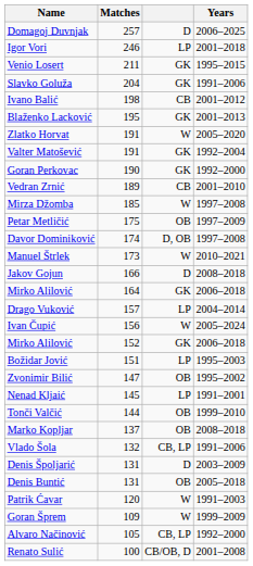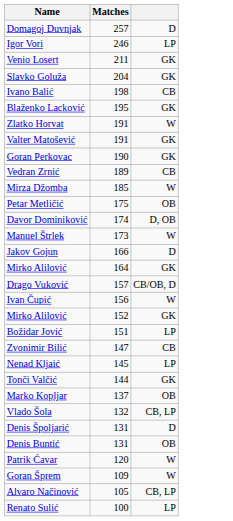 <table class="wikitable sortable static-row-numbers" style="text-align:right;">
 <tr>
 <th>Name</th>
 <th>Matches</th>
 <th></th>
-<th>Years</th>
 </tr>
 <tr>
 <td style=text-align:left><a href='#'>Domagoj Duvnjak</a></td>
 <td>257</td>
 <td>D</td>
-<td>2006–2025</td>
 </tr>
 <tr>
 <td style=text-align:left><a href='#'>Igor Vori</a></td>
 <td>246</td>
 <td>LP</td>
-<td>2001–2018</td>
 </tr>
 <tr>
 <td style=text-align:left><a href='#'>Venio Losert</a></td>
 <td>211</td>
 <td>GK</td>
-<td>1995–2015</td>
 </tr>
 <tr>
 <td style=text-align:left><a href='#'>Slavko Goluža</a></td>
 <td>204</td>
 <td>GK</td>
-<td>1991–2006</td>
 </tr>
 <tr>
 <td style=text-align:left><a href='#'>Ivano Balić</a></td>
 <td>198</td>
 <td>CB</td>
-<td>2001–2012</td>
 </tr>
 <tr>
 <td style=text-align:left><a href='#'>Blaženko Lacković</a></td>
 <td>195</td>
 <td>GK</td>
-<td>2001–2013</td>
 </tr>
 <tr>
 <td style=text-align:left><a href='#'>Zlatko Horvat</a></td>
 <td>191</td>
 <td>W</td>
-<td>2005–2020</td>
 </tr>
 <tr>
 <td style=text-align:left><a href='#'>Valter Matošević</a></td>
 <td>191</td>
 <td>GK</td>
-<td>1992–2004</td>
 </tr>
 <tr>
 <td style=text-align:left><a href='#'>Goran Perkovac</a></td>
 <td>190</td>
 <td>GK</td>
-<td>1992–2000</td>
 </tr>
 <tr>
 <td style=text-align:left><a href='#'>Vedran Zrnić</a></td>
 <td>189</td>
 <td>CB</td>
-<td>2001–2010</td>
 </tr>
 <tr>
 <td style=text-align:left><a href='#'>Mirza Džomba</a></td>
 <td>185</td>
 <td>W</td>
-<td>1997–2008</td>
 </tr>
 <tr>
 <td style=text-align:left><a href='#'>Petar Metličić</a></td>
 <td>175</td>
 <td>OB</td>
-<td>1997–2009</td>
 </tr>
 <tr>
 <td style=text-align:left><a href='#'>Davor Dominiković</a></td>
 <td>174</td>
 <td>D, OB</td>
-<td>1997–2008</td>
 </tr>
 <tr>
 <td style=text-align:left><a href='#'>Manuel Štrlek</a></td>
 <td>173</td>
 <td>W</td>
-<td>2010–2021</td>
 </tr>
 <tr>
 <td style=text-align:left><a href='#'>Jakov Gojun</a></td>
 <td>166</td>
 <td>D</td>
-<td>2008–2018</td>
 </tr>
 <tr>
 <td style=text-align:left><a href='#'>Mirko Alilović</a></td>
 <td>164</td>
 <td>GK</td>
-<td>2006–2018</td>
 </tr>
 <tr>
 <td style=text-align:left><a href='#'>Drago Vuković</a></td>
 <td>157</td>
-<td>LP</td>
-<td>2004–2014</td>
+<td>CB/OB, D</td>
 </tr>
 <tr>
 <td style=text-align:left><a href='#'>Ivan Čupić</a></td>
 <td>156</td>
 <td>W</td>
-<td>2005–2024</td>
 </tr>
 <tr>
 <td style=text-align:left><a href='#'>Mirko Alilović</a></td>
 <td>152</td>
 <td>GK</td>
-<td>2006–2018</td>
 </tr>
 <tr>
 <td style=text-align:left><a href='#'>Božidar Jović</a></td>
 <td>151</td>
 <td>LP</td>
-<td>1995–2003</td>
 </tr>
 <tr>
 <td style=text-align:left><a href='#'>Zvonimir Bilić</a></td>
 <td>147</td>
-<td>OB</td>
-<td>1995–2002</td>
+<td>CB</td>
 </tr>
 <tr>
 <td style=text-align:left><a href='#'>Nenad Kljaić</a></td>
 <td>145</td>
 <td>LP</td>
-<td>1991–2001</td>
 </tr>
 <tr>
 <td style=text-align:left><a href='#'>Tonči Valčić</a></td>
 <td>144</td>
-<td>OB</td>
-<td>1999–2010</td>
+<td>GK</td>
 </tr>
 <tr>
 <td style=text-align:left><a href='#'>Marko Kopljar</a></td>
 <td>137</td>
 <td>OB</td>
-<td>2008–2018</td>
 </tr>
 <tr>
 <td style=text-align:left><a href='#'>Vlado Šola</a></td>
 <td>132</td>
 <td>CB, LP</td>
-<td>1991–2006</td>
 </tr>
 <tr>
 <td style=text-align:left><a href='#'>Denis Špoljarić</a></td>
 <td>131</td>
 <td>D</td>
-<td>2003–2009</td>
 </tr>
 <tr>
 <td style=text-align:left><a href='#'>Denis Buntić</a></td>
 <td>131</td>
 <td>OB</td>
-<td>2005–2018</td>
 </tr>
 <tr>
 <td style=text-align:left><a href='#'>Patrik Ćavar</a></td>
 <td>120</td>
 <td>W</td>
-<td>1991–2003</td>
 </tr>
 <tr>
 <td style=text-align:left><a href='#'>Goran Šprem</a></td>
 <td>109</td>
 <td>W</td>
-<td>1999–2009</td>
 </tr>
 <tr>
 <td style=text-align:left><a href='#'>Alvaro Načinović</a></td>
 <td>105</td>
 <td>CB, LP</td>
-<td>1992–2000</td>
 </tr>
 <tr>
 <td style=text-align:left><a href='#'>Renato Sulić</a></td>
 <td>100</td>
-<td>CB/OB, D</td>
-<td>2001–2008</td>
+<td>LP</td>
 </tr>
 </table>
